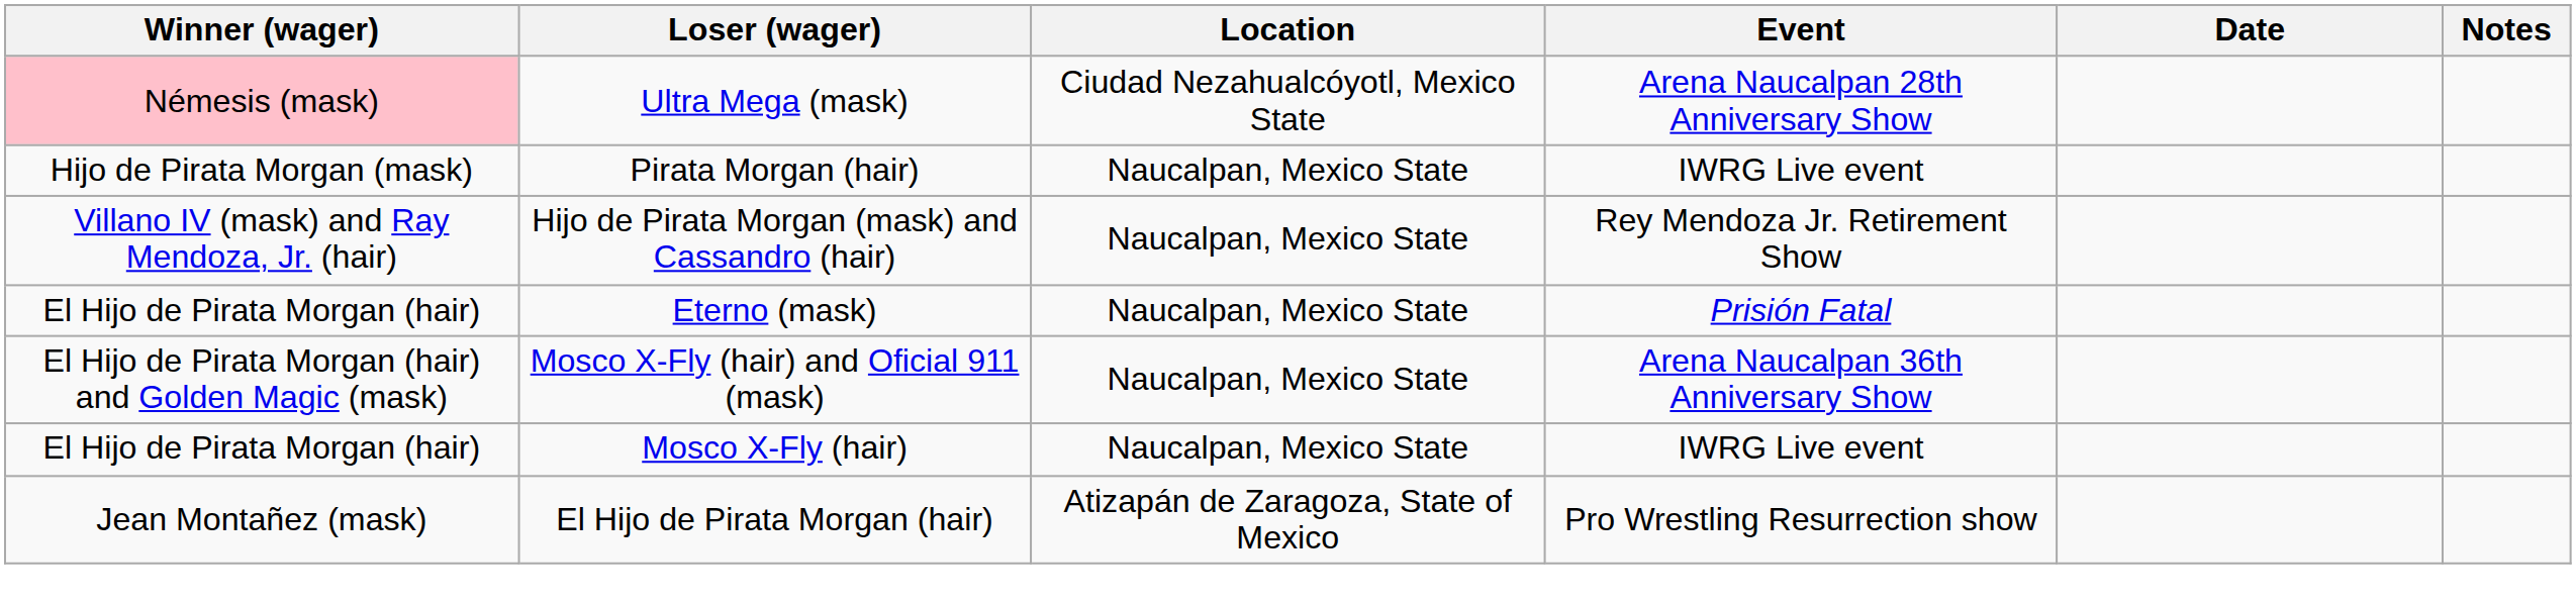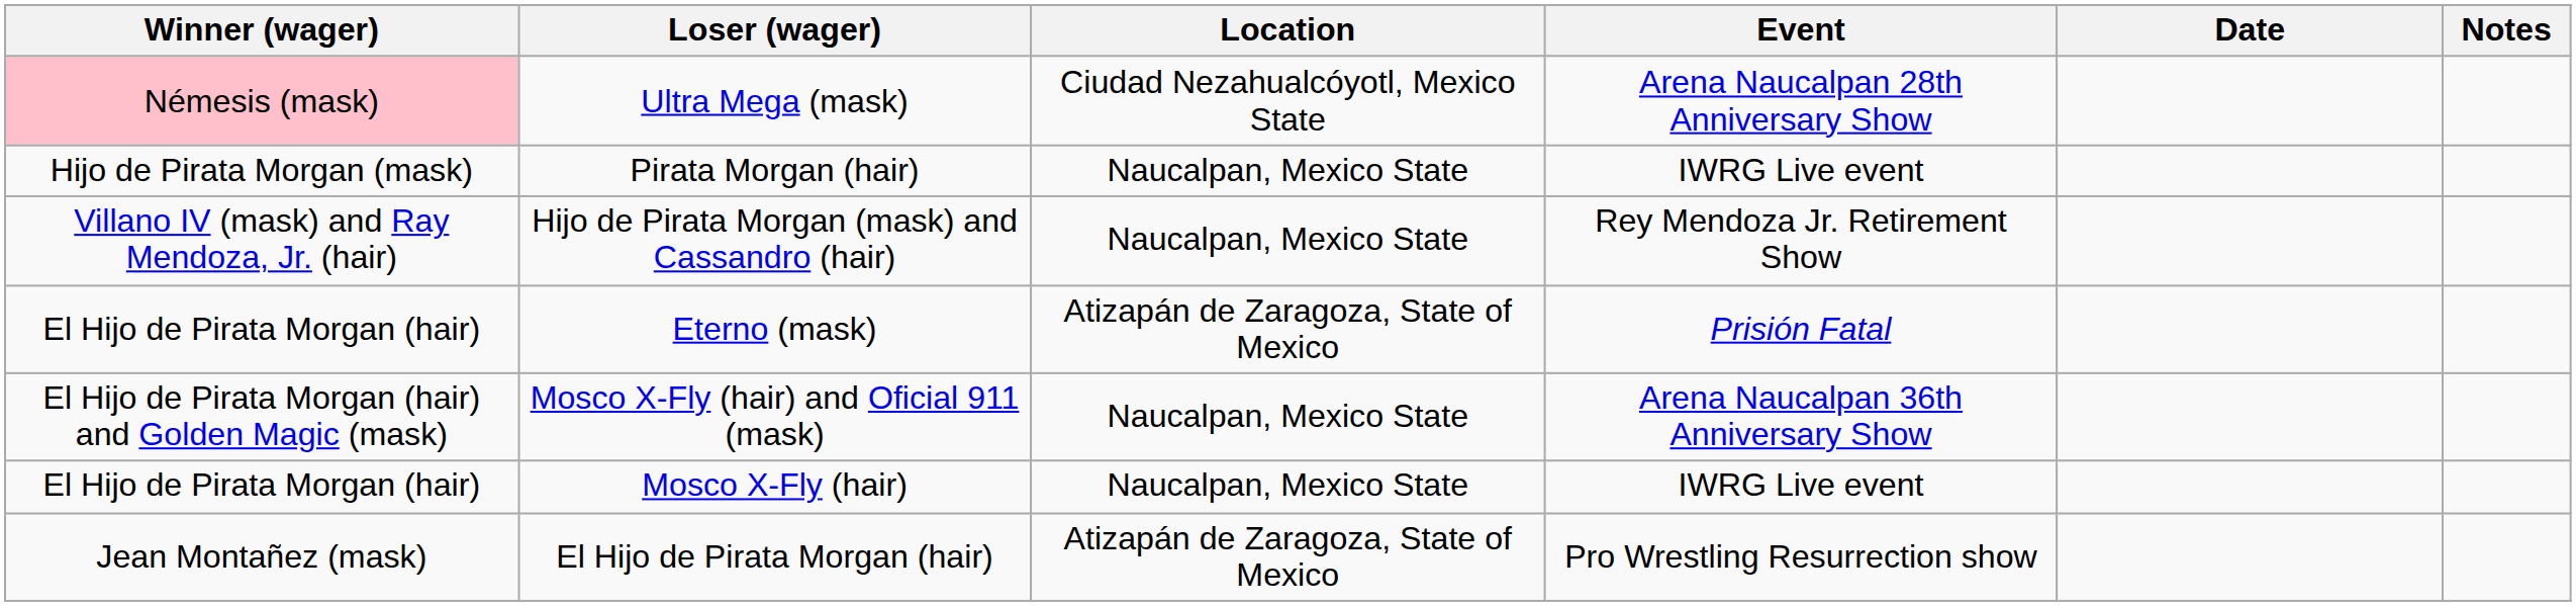 <table class="wikitable sortable" width=100%  style="text-align: center">
 <tr>
 <th width=20% scope="col">Winner (wager)</th>
 <th width=20% scope="col">Loser (wager)</th>
 <th width=20% scope="col">Location</th>
 <th width=20% scope="col">Event</th>
 <th width=15% scope="col">Date</th>
 <th class="unsortable" width=5% scope="col">Notes</th>
 </tr>
 <tr>
 <td style="background: pink;">Némesis (mask)</td>
 <td><a href='#'>Ultra Mega</a> (mask)</td>
 <td>Ciudad Nezahualcóyotl, Mexico State</td>
 <td><a href='#'>Arena Naucalpan 28th Anniversary Show</a></td>
 <td></td>
 <td></td>
 </tr>
 <tr>
 <td>Hijo de Pirata Morgan (mask)</td>
 <td>Pirata Morgan (hair)</td>
 <td>Naucalpan, Mexico State</td>
 <td>IWRG Live event</td>
 <td></td>
 <td></td>
 </tr>
 <tr>
 <td><a href='#'>Villano IV</a> (mask) and <a href='#'>Ray Mendoza, Jr.</a> (hair)</td>
 <td>Hijo de Pirata Morgan (mask) and <a href='#'>Cassandro</a> (hair)</td>
 <td>Naucalpan, Mexico State</td>
 <td>Rey Mendoza Jr. Retirement Show</td>
 <td></td>
 <td></td>
 </tr>
 <tr>
 <td>El Hijo de Pirata Morgan (hair)</td>
 <td><a href='#'>Eterno</a> (mask)</td>
-<td>Naucalpan, Mexico State</td>
+<td>Atizapán de Zaragoza, State of Mexico</td>
 <td><em><a href='#'>Prisión Fatal</a></em></td>
 <td></td>
 <td></td>
 </tr>
 <tr>
 <td>El Hijo de Pirata Morgan (hair) and <a href='#'>Golden Magic</a> (mask)</td>
 <td><a href='#'>Mosco X-Fly</a> (hair) and <a href='#'>Oficial 911</a> (mask)</td>
 <td>Naucalpan, Mexico State</td>
 <td><a href='#'>Arena Naucalpan 36th Anniversary Show</a></td>
 <td></td>
 <td></td>
 </tr>
 <tr>
 <td>El Hijo de Pirata Morgan (hair)</td>
 <td><a href='#'>Mosco X-Fly</a> (hair)</td>
 <td>Naucalpan, Mexico State</td>
 <td>IWRG Live event</td>
 <td></td>
 <td></td>
 </tr>
 <tr>
 <td>Jean Montañez (mask)</td>
 <td>El Hijo de Pirata Morgan (hair)</td>
 <td>Atizapán de Zaragoza, State of Mexico</td>
 <td>Pro Wrestling Resurrection show</td>
 <td></td>
 <td></td>
 </tr>
 </table>
